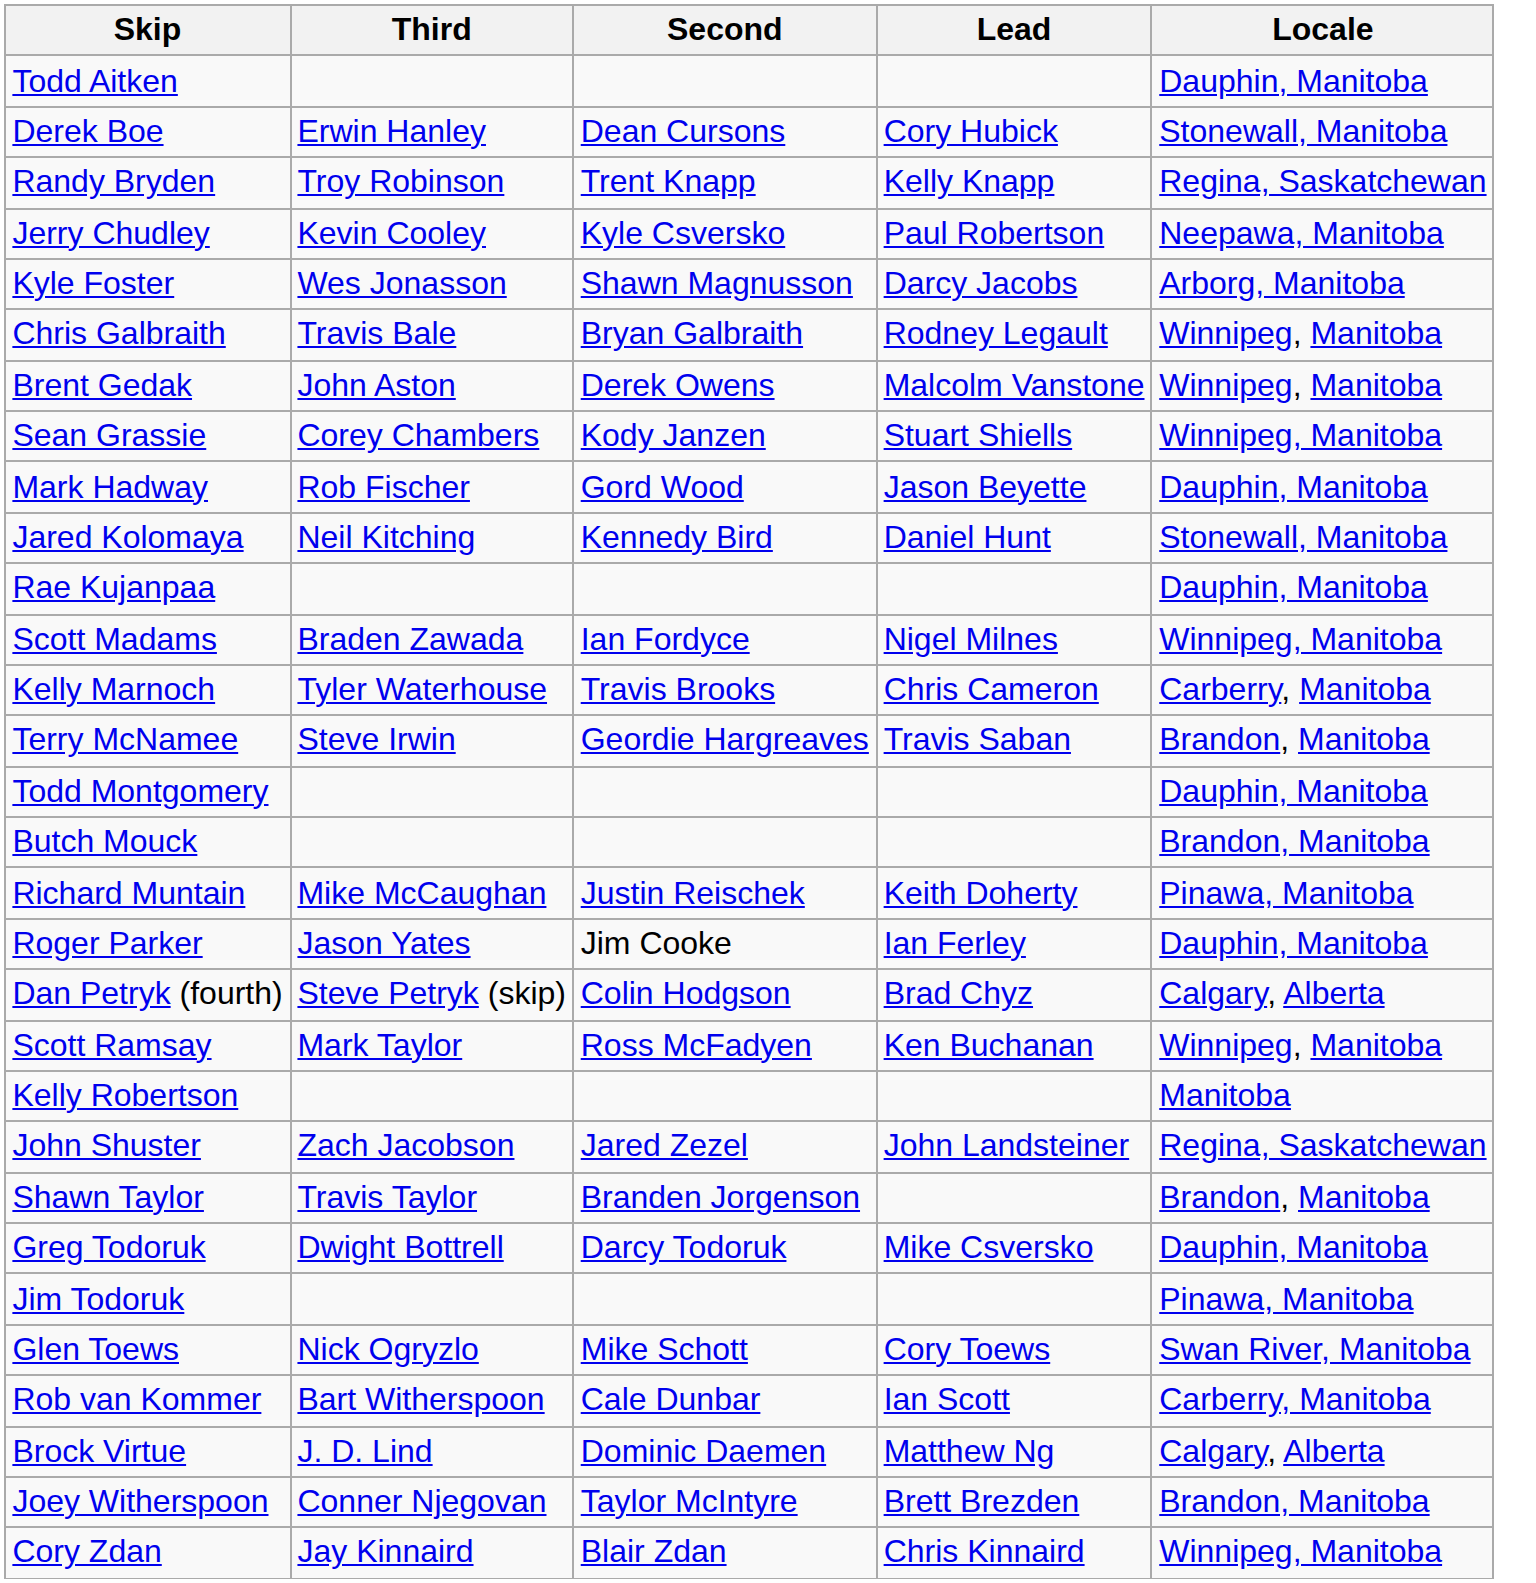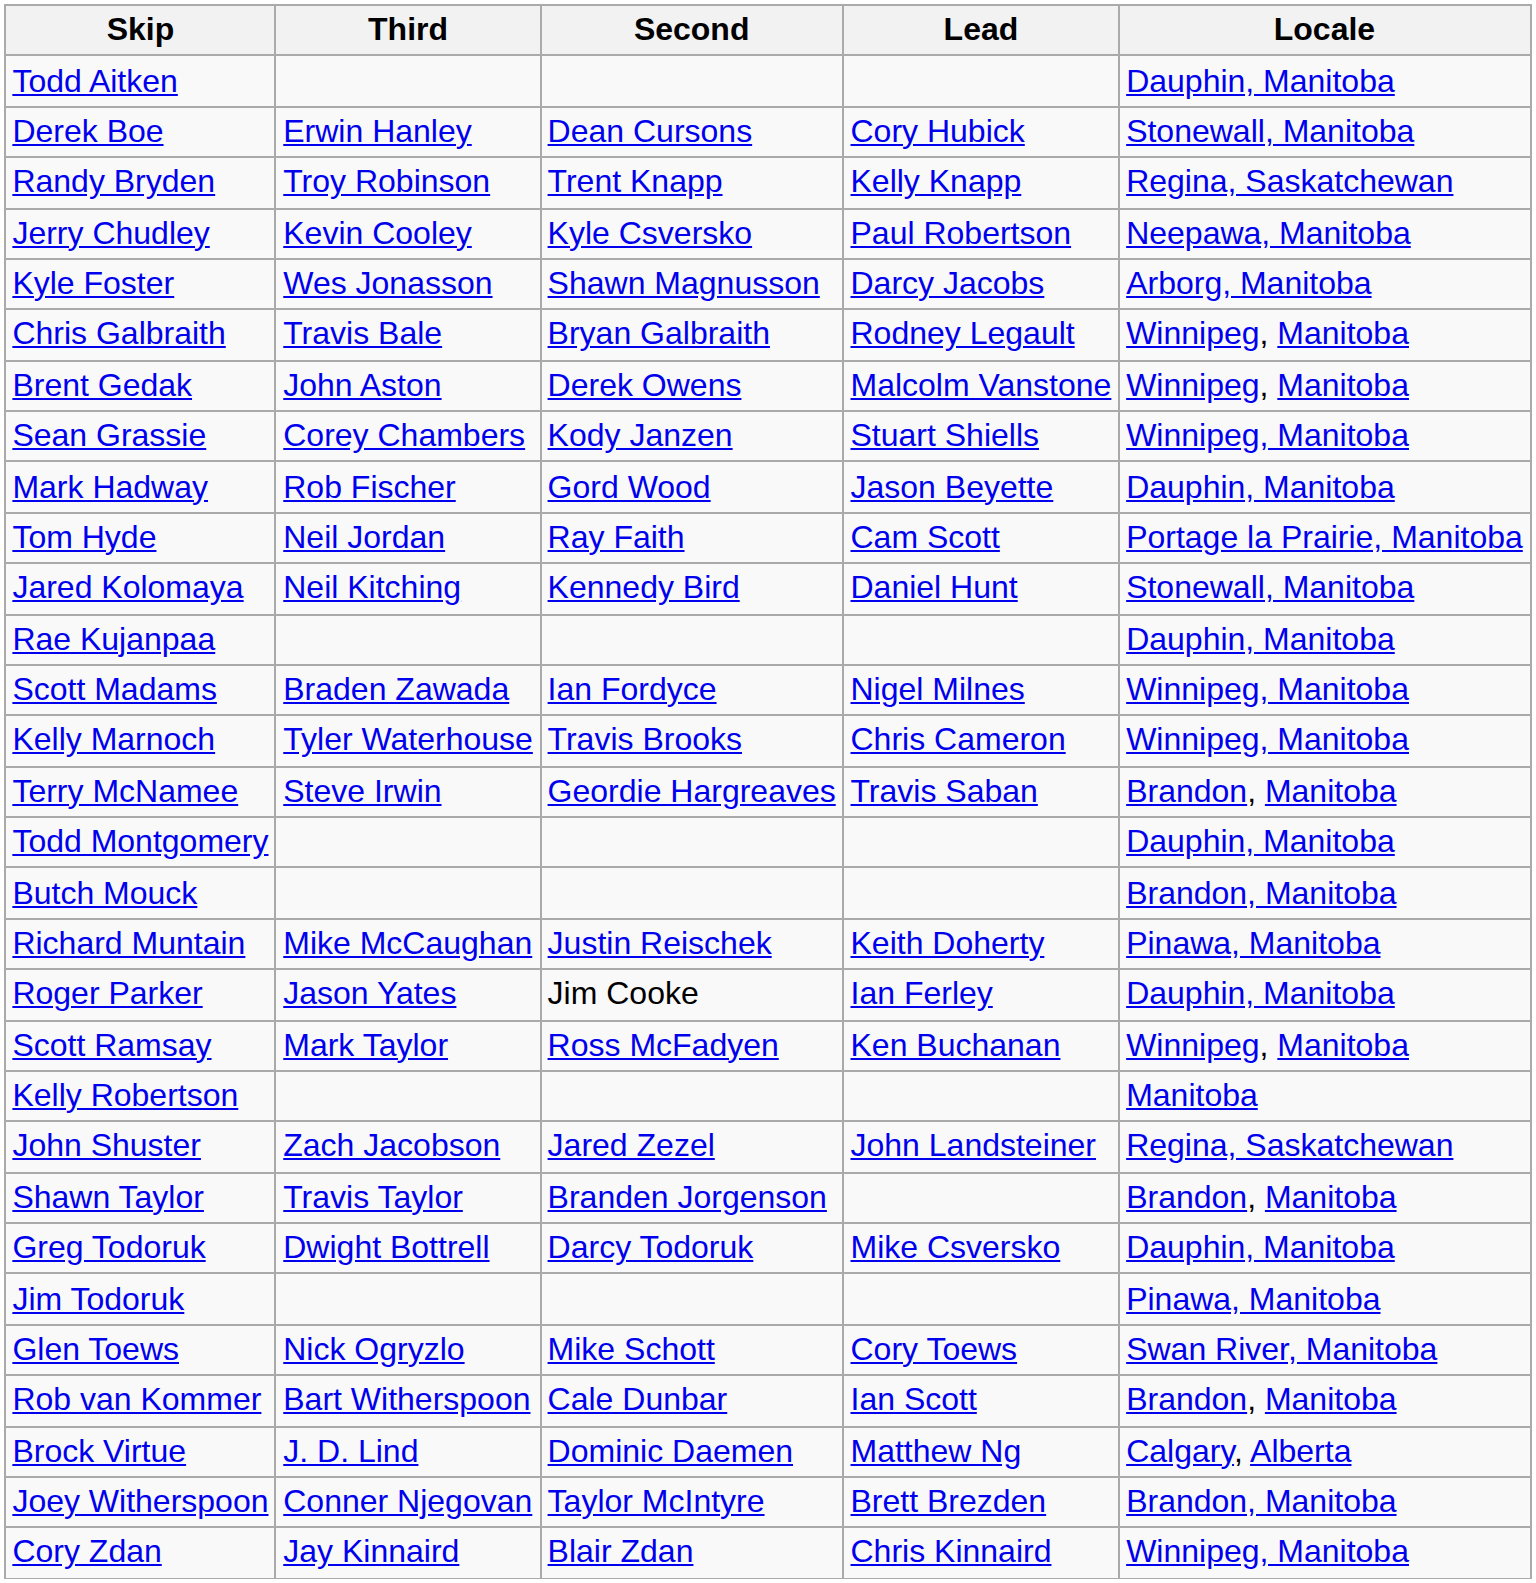 <table class=wikitable>
 <tr>
 <th>Skip</th>
 <th>Third</th>
 <th>Second</th>
 <th>Lead</th>
 <th>Locale</th>
 </tr>
 <tr>
 <td><a href='#'>Todd Aitken</a></td>
 <td></td>
 <td></td>
 <td></td>
 <td> <a href='#'>Dauphin, Manitoba</a></td>
 </tr>
 <tr>
 <td><a href='#'>Derek Boe</a></td>
 <td><a href='#'>Erwin Hanley</a></td>
 <td><a href='#'>Dean Cursons</a></td>
 <td><a href='#'>Cory Hubick</a></td>
 <td> <a href='#'>Stonewall, Manitoba</a></td>
 </tr>
 <tr>
 <td><a href='#'>Randy Bryden</a></td>
 <td><a href='#'>Troy Robinson</a></td>
 <td><a href='#'>Trent Knapp</a></td>
 <td><a href='#'>Kelly Knapp</a></td>
 <td> <a href='#'>Regina, Saskatchewan</a></td>
 </tr>
 <tr>
 <td><a href='#'>Jerry Chudley</a></td>
 <td><a href='#'>Kevin Cooley</a></td>
 <td><a href='#'>Kyle Csversko</a></td>
 <td><a href='#'>Paul Robertson</a></td>
 <td> <a href='#'>Neepawa, Manitoba</a></td>
 </tr>
 <tr>
 <td><a href='#'>Kyle Foster</a></td>
 <td><a href='#'>Wes Jonasson</a></td>
 <td><a href='#'>Shawn Magnusson</a></td>
 <td><a href='#'>Darcy Jacobs</a></td>
 <td> <a href='#'>Arborg, Manitoba</a></td>
 </tr>
 <tr>
 <td><a href='#'>Chris Galbraith</a></td>
 <td><a href='#'>Travis Bale</a></td>
 <td><a href='#'>Bryan Galbraith</a></td>
 <td><a href='#'>Rodney Legault</a></td>
 <td> <a href='#'>Winnipeg</a>, <a href='#'>Manitoba</a></td>
 </tr>
 <tr>
 <td><a href='#'>Brent Gedak</a></td>
 <td><a href='#'>John Aston</a></td>
 <td><a href='#'>Derek Owens</a></td>
 <td><a href='#'>Malcolm Vanstone</a></td>
 <td> <a href='#'>Winnipeg</a>, <a href='#'>Manitoba</a></td>
 </tr>
 <tr>
 <td><a href='#'>Sean Grassie</a></td>
 <td><a href='#'>Corey Chambers</a></td>
 <td><a href='#'>Kody Janzen</a></td>
 <td><a href='#'>Stuart Shiells</a></td>
 <td> <a href='#'>Winnipeg, Manitoba</a></td>
 </tr>
 <tr>
 <td><a href='#'>Mark Hadway</a></td>
 <td><a href='#'>Rob Fischer</a></td>
 <td><a href='#'>Gord Wood</a></td>
 <td><a href='#'>Jason Beyette</a></td>
 <td> <a href='#'>Dauphin, Manitoba</a></td>
 </tr>
 <tr>
+<td><a href='#'>Tom Hyde</a></td>
+<td><a href='#'>Neil Jordan</a></td>
+<td><a href='#'>Ray Faith</a></td>
+<td><a href='#'>Cam Scott</a></td>
+<td> <a href='#'>Portage la Prairie, Manitoba</a></td>
+</tr>
+<tr>
 <td><a href='#'>Jared Kolomaya</a></td>
 <td><a href='#'>Neil Kitching</a></td>
 <td><a href='#'>Kennedy Bird</a></td>
 <td><a href='#'>Daniel Hunt</a></td>
 <td> <a href='#'>Stonewall, Manitoba</a></td>
 </tr>
 <tr>
 <td><a href='#'>Rae Kujanpaa</a></td>
 <td></td>
 <td></td>
 <td></td>
 <td> <a href='#'>Dauphin, Manitoba</a></td>
 </tr>
 <tr>
 <td><a href='#'>Scott Madams</a></td>
 <td><a href='#'>Braden Zawada</a></td>
 <td><a href='#'>Ian Fordyce</a></td>
 <td><a href='#'>Nigel Milnes</a></td>
 <td> <a href='#'>Winnipeg, Manitoba</a></td>
 </tr>
 <tr>
 <td><a href='#'>Kelly Marnoch</a></td>
 <td><a href='#'>Tyler Waterhouse</a></td>
 <td><a href='#'>Travis Brooks</a></td>
 <td><a href='#'>Chris Cameron</a></td>
-<td> <a href='#'>Carberry</a>, <a href='#'>Manitoba</a></td>
+<td> <a href='#'>Winnipeg, Manitoba</a></td>
 </tr>
 <tr>
 <td><a href='#'>Terry McNamee</a></td>
 <td><a href='#'>Steve Irwin</a></td>
 <td><a href='#'>Geordie Hargreaves</a></td>
 <td><a href='#'>Travis Saban</a></td>
 <td> <a href='#'>Brandon</a>, <a href='#'>Manitoba</a></td>
 </tr>
 <tr>
 <td><a href='#'>Todd Montgomery</a></td>
 <td></td>
 <td></td>
 <td></td>
 <td> <a href='#'>Dauphin, Manitoba</a></td>
 </tr>
 <tr>
 <td><a href='#'>Butch Mouck</a></td>
 <td></td>
 <td></td>
 <td></td>
 <td> <a href='#'>Brandon, Manitoba</a></td>
 </tr>
 <tr>
 <td><a href='#'>Richard Muntain</a></td>
 <td><a href='#'>Mike McCaughan</a></td>
 <td><a href='#'>Justin Reischek</a></td>
 <td><a href='#'>Keith Doherty</a></td>
 <td> <a href='#'>Pinawa, Manitoba</a></td>
 </tr>
 <tr>
 <td><a href='#'>Roger Parker</a></td>
 <td><a href='#'>Jason Yates</a></td>
 <td>Jim Cooke</td>
 <td><a href='#'>Ian Ferley</a></td>
 <td> <a href='#'>Dauphin, Manitoba</a></td>
-</tr>
-<tr>
-<td><a href='#'>Dan Petryk</a> (fourth)</td>
-<td><a href='#'>Steve Petryk</a> (skip)</td>
-<td><a href='#'>Colin Hodgson</a></td>
-<td><a href='#'>Brad Chyz</a></td>
-<td> <a href='#'>Calgary</a>, <a href='#'>Alberta</a></td>
 </tr>
 <tr>
 <td><a href='#'>Scott Ramsay</a></td>
 <td><a href='#'>Mark Taylor</a></td>
 <td><a href='#'>Ross McFadyen</a></td>
 <td><a href='#'>Ken Buchanan</a></td>
 <td> <a href='#'>Winnipeg</a>, <a href='#'>Manitoba</a></td>
 </tr>
 <tr>
 <td><a href='#'>Kelly Robertson</a></td>
 <td></td>
 <td></td>
 <td></td>
 <td> <a href='#'>Manitoba</a></td>
 </tr>
 <tr>
 <td><a href='#'>John Shuster</a></td>
 <td><a href='#'>Zach Jacobson</a></td>
 <td><a href='#'>Jared Zezel</a></td>
 <td><a href='#'>John Landsteiner</a></td>
 <td> <a href='#'>Regina, Saskatchewan</a></td>
 </tr>
 <tr>
 <td><a href='#'>Shawn Taylor</a></td>
 <td><a href='#'>Travis Taylor</a></td>
 <td><a href='#'>Branden Jorgenson</a></td>
 <td></td>
 <td> <a href='#'>Brandon</a>, <a href='#'>Manitoba</a></td>
 </tr>
 <tr>
 <td><a href='#'>Greg Todoruk</a></td>
 <td><a href='#'>Dwight Bottrell</a></td>
 <td><a href='#'>Darcy Todoruk</a></td>
 <td><a href='#'>Mike Csversko</a></td>
 <td> <a href='#'>Dauphin, Manitoba</a></td>
 </tr>
 <tr>
 <td><a href='#'>Jim Todoruk</a></td>
 <td></td>
 <td></td>
 <td></td>
 <td> <a href='#'>Pinawa, Manitoba</a></td>
 </tr>
 <tr>
 <td><a href='#'>Glen Toews</a></td>
 <td><a href='#'>Nick Ogryzlo</a></td>
 <td><a href='#'>Mike Schott</a></td>
 <td><a href='#'>Cory Toews</a></td>
 <td> <a href='#'>Swan River, Manitoba</a></td>
 </tr>
 <tr>
 <td><a href='#'>Rob van Kommer</a></td>
 <td><a href='#'>Bart Witherspoon</a></td>
 <td><a href='#'>Cale Dunbar</a></td>
 <td><a href='#'>Ian Scott</a></td>
-<td> <a href='#'>Carberry, Manitoba</a></td>
+<td> <a href='#'>Brandon</a>, <a href='#'>Manitoba</a></td>
 </tr>
 <tr>
 <td><a href='#'>Brock Virtue</a></td>
 <td><a href='#'>J. D. Lind</a></td>
 <td><a href='#'>Dominic Daemen</a></td>
 <td><a href='#'>Matthew Ng</a></td>
 <td> <a href='#'>Calgary</a>, <a href='#'>Alberta</a></td>
 </tr>
 <tr>
 <td><a href='#'>Joey Witherspoon</a></td>
 <td><a href='#'>Conner Njegovan</a></td>
 <td><a href='#'>Taylor McIntyre</a></td>
 <td><a href='#'>Brett Brezden</a></td>
 <td> <a href='#'>Brandon, Manitoba</a></td>
 </tr>
 <tr>
 <td><a href='#'>Cory Zdan</a></td>
 <td><a href='#'>Jay Kinnaird</a></td>
 <td><a href='#'>Blair Zdan</a></td>
 <td><a href='#'>Chris Kinnaird</a></td>
 <td> <a href='#'>Winnipeg, Manitoba</a></td>
 </tr>
 </table>
